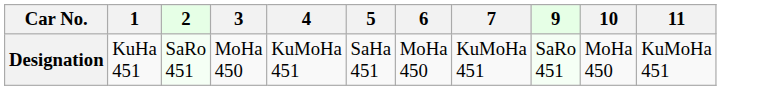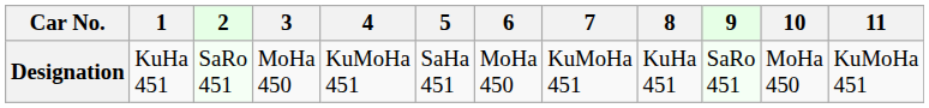 <table class="wikitable">
 <tr>
 <th>Car No.</th>
 <th>1</th>
 <th style="background: #E6FFE6">2</th>
 <th>3</th>
 <th>4</th>
 <th>5</th>
 <th>6</th>
 <th>7</th>
+<th>8</th>
 <th style="background: #E6FFE6">9</th>
 <th>10</th>
 <th>11</th>
 </tr>
 <tr>
 <th>Designation</th>
 <td>KuHa 451</td>
 <td style="background: #F5FFF5">SaRo 451</td>
 <td>MoHa 450</td>
 <td>KuMoHa 451</td>
 <td>SaHa 451</td>
 <td>MoHa 450</td>
 <td>KuMoHa 451</td>
+<td>KuHa 451</td>
 <td style="background: #F5FFF5">SaRo 451</td>
 <td>MoHa 450</td>
 <td>KuMoHa 451</td>
 </tr>
 </table>
